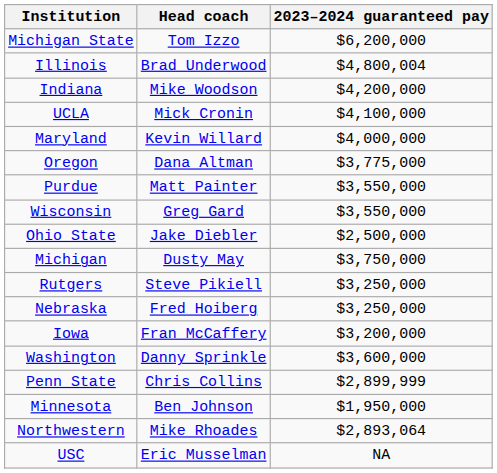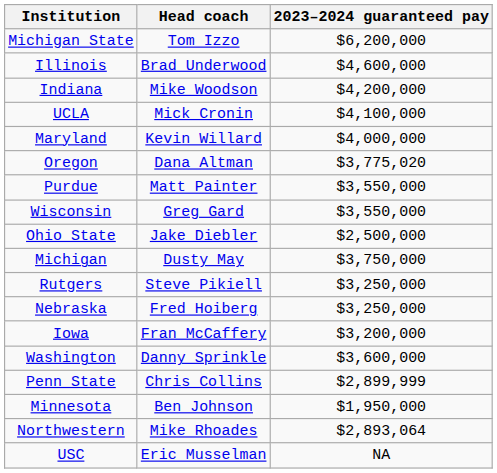 <table class="wikitable sortable" style="text-align: center;">
 <tr>
 <th scope="col">Institution</th>
 <th scope="col">Head coach</th>
 <th scope="col">2023–2024 guaranteed pay</th>
 </tr>
 <tr>
 <td><a href='#'>Michigan State</a></td>
 <td><a href='#'>Tom Izzo</a></td>
 <td>$6,200,000</td>
 </tr>
 <tr>
 <td><a href='#'>Illinois</a></td>
 <td><a href='#'>Brad Underwood</a></td>
-<td>$4,800,004</td>
+<td>$4,600,000</td>
 </tr>
 <tr>
 <td><a href='#'>Indiana</a></td>
 <td><a href='#'>Mike Woodson</a></td>
 <td>$4,200,000</td>
 </tr>
 <tr>
 <td><a href='#'>UCLA</a></td>
 <td><a href='#'>Mick Cronin</a></td>
 <td>$4,100,000</td>
 </tr>
 <tr>
 <td><a href='#'>Maryland</a></td>
 <td><a href='#'>Kevin Willard</a></td>
 <td>$4,000,000</td>
 </tr>
 <tr>
 <td><a href='#'>Oregon</a></td>
 <td><a href='#'>Dana Altman</a></td>
-<td>$3,775,000</td>
+<td>$3,775,020</td>
 </tr>
 <tr>
 <td><a href='#'>Purdue</a></td>
 <td><a href='#'>Matt Painter</a></td>
 <td>$3,550,000</td>
 </tr>
 <tr>
 <td><a href='#'>Wisconsin</a></td>
 <td><a href='#'>Greg Gard</a></td>
 <td>$3,550,000</td>
 </tr>
 <tr>
 <td><a href='#'>Ohio State</a></td>
 <td><a href='#'>Jake Diebler</a></td>
 <td>$2,500,000</td>
 </tr>
 <tr>
 <td><a href='#'>Michigan</a></td>
 <td><a href='#'>Dusty May</a></td>
 <td>$3,750,000</td>
 </tr>
 <tr>
 <td><a href='#'>Rutgers</a></td>
 <td><a href='#'>Steve Pikiell</a></td>
 <td>$3,250,000</td>
 </tr>
 <tr>
 <td><a href='#'>Nebraska</a></td>
 <td><a href='#'>Fred Hoiberg</a></td>
 <td>$3,250,000</td>
 </tr>
 <tr>
 <td><a href='#'>Iowa</a></td>
 <td><a href='#'>Fran McCaffery</a></td>
 <td>$3,200,000</td>
 </tr>
 <tr>
 <td><a href='#'>Washington</a></td>
 <td><a href='#'>Danny Sprinkle</a></td>
 <td>$3,600,000</td>
 </tr>
 <tr>
 <td><a href='#'>Penn State</a></td>
 <td><a href='#'>Chris Collins</a></td>
 <td>$2,899,999</td>
 </tr>
 <tr>
 <td><a href='#'>Minnesota</a></td>
 <td><a href='#'>Ben Johnson</a></td>
 <td>$1,950,000</td>
 </tr>
 <tr>
 <td><a href='#'>Northwestern</a></td>
 <td><a href='#'>Mike Rhoades</a></td>
 <td>$2,893,064</td>
 </tr>
 <tr>
 <td><a href='#'>USC</a></td>
 <td><a href='#'>Eric Musselman</a></td>
 <td>NA</td>
 </tr>
 </table>
